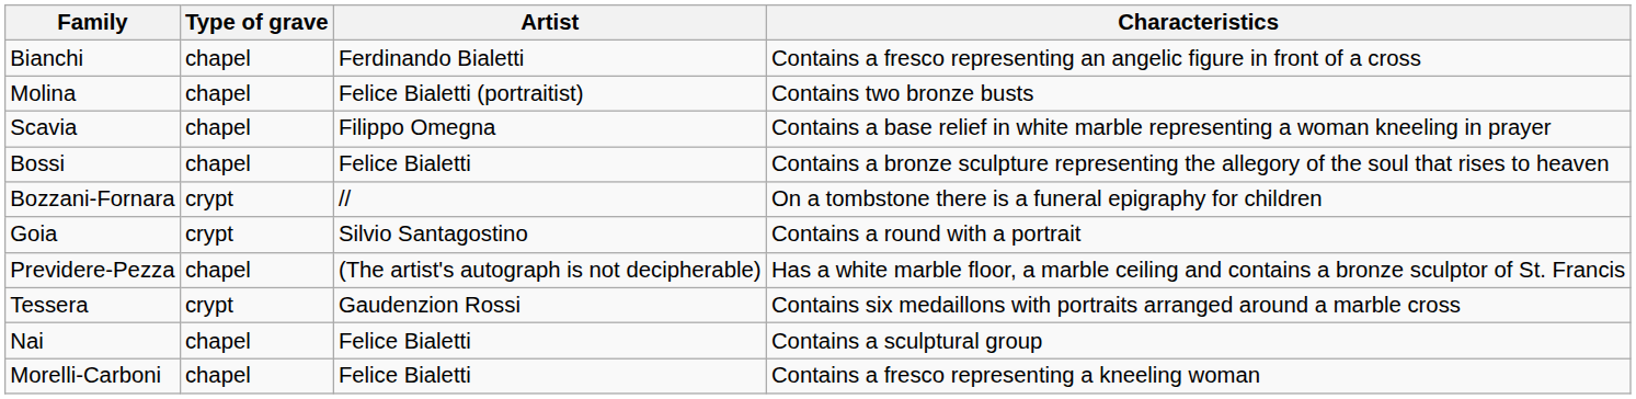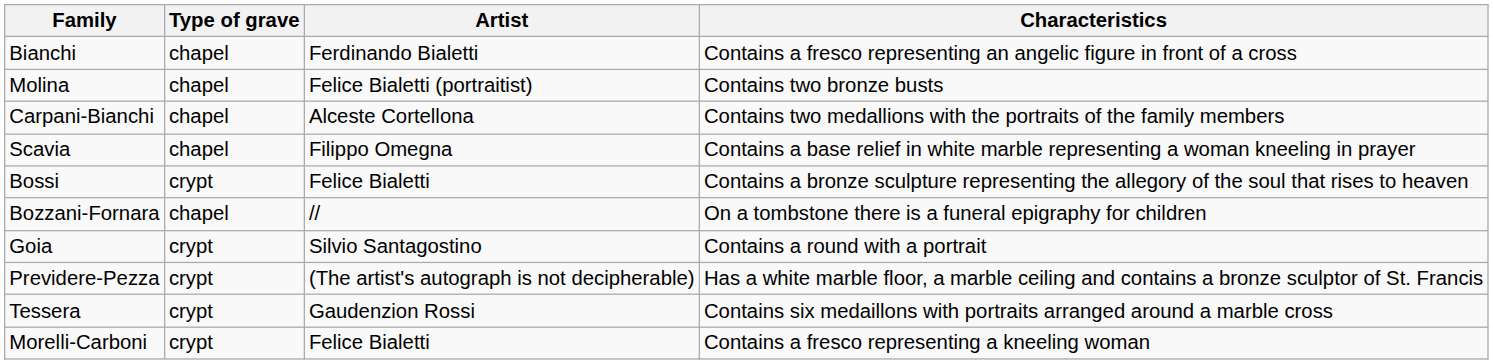 <table class="wikitable">
 <tr>
 <th>Family</th>
 <th>Type of grave</th>
 <th>Artist</th>
 <th>Characteristics</th>
 </tr>
 <tr>
 <td>Bianchi</td>
 <td>chapel</td>
 <td align="left">Ferdinando Bialetti</td>
 <td>Contains a fresco representing an angelic figure in front of a cross</td>
 </tr>
 <tr>
 <td>Molina</td>
 <td>chapel</td>
 <td align="left">Felice Bialetti (portraitist)</td>
 <td>Contains two bronze busts</td>
 </tr>
 <tr>
+<td>Carpani-Bianchi</td>
+<td>chapel</td>
+<td align="left">Alceste Cortellona</td>
+<td>Contains two medallions with the portraits of the family members</td>
+</tr>
+<tr>
 <td>Scavia</td>
 <td>chapel</td>
 <td align="left">Filippo Omegna</td>
 <td>Contains a base relief in white marble representing a woman kneeling in prayer</td>
 </tr>
 <tr>
 <td>Bossi</td>
-<td>chapel</td>
+<td>crypt</td>
 <td align="left">Felice Bialetti</td>
 <td>Contains a bronze sculpture representing the allegory of the soul that rises to heaven</td>
 </tr>
 <tr>
 <td>Bozzani-Fornara</td>
-<td>crypt</td>
+<td>chapel</td>
 <td align="left">//</td>
 <td>On a tombstone there is a funeral epigraphy for children</td>
 </tr>
 <tr>
 <td>Goia</td>
 <td>crypt</td>
 <td align="left">Silvio Santagostino</td>
 <td>Contains a round with a portrait</td>
 </tr>
 <tr>
 <td>Previdere-Pezza</td>
-<td>chapel</td>
+<td>crypt</td>
 <td align="left">(The artist's autograph is not decipherable)</td>
 <td>Has a white marble floor, a marble ceiling and contains a bronze sculptor of St. Francis</td>
 </tr>
 <tr>
 <td>Tessera</td>
 <td>crypt</td>
 <td align="left">Gaudenzion Rossi</td>
 <td>Contains six medaillons with portraits arranged around a marble cross</td>
 </tr>
 <tr>
-<td>Nai</td>
-<td>chapel</td>
-<td align="left">Felice Bialetti</td>
-<td>Contains a sculptural group</td>
-</tr>
-<tr>
 <td>Morelli-Carboni</td>
-<td>chapel</td>
+<td>crypt</td>
 <td align="left">Felice Bialetti</td>
 <td>Contains a fresco representing a kneeling woman</td>
 </tr>
 </table>
